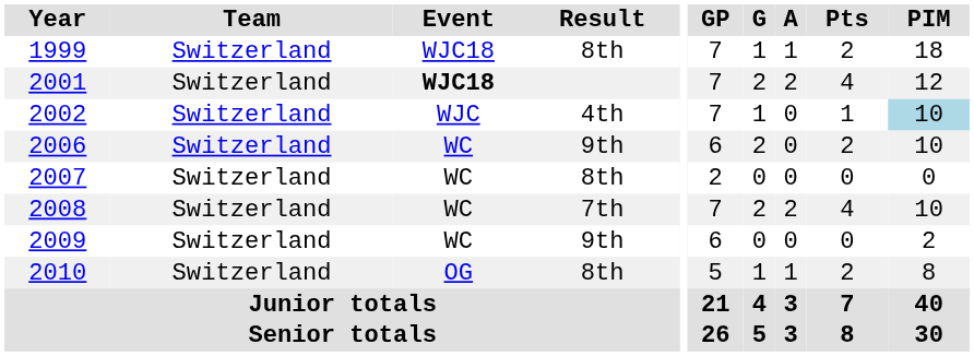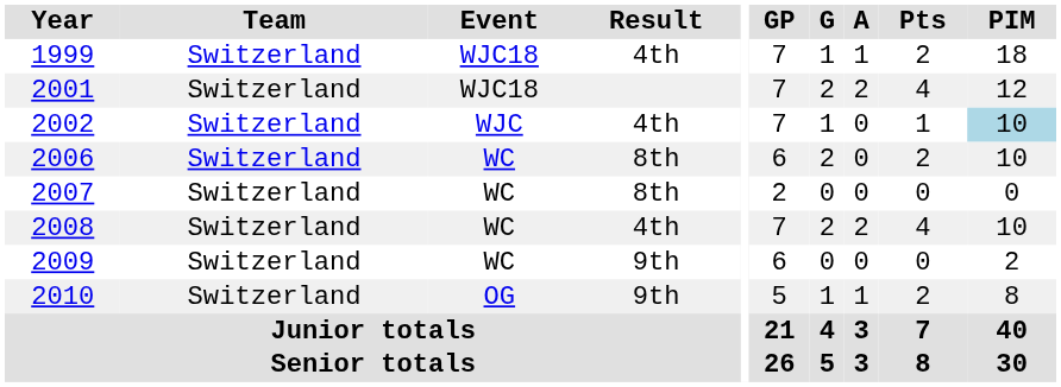 <table border="0" cellpadding="1" cellspacing="0" ID="Table3" style="text-align:center; width:40em">
 <tr ALIGN="center" bgcolor="#e0e0e0">
 <th>Year</th>
 <th>Team</th>
 <th>Event</th>
 <th>Result</th>
 <th rowspan="99" bgcolor="#ffffff"></th>
 <th>GP</th>
 <th>G</th>
 <th>A</th>
 <th>Pts</th>
 <th>PIM</th>
 </tr>
 <tr>
 <td><a href='#'>1999</a></td>
 <td><a href='#'>Switzerland</a></td>
 <td><a href='#'>WJC18</a></td>
-<td>8th</td>
+<td>4th</td>
 <td>7</td>
 <td>1</td>
 <td>1</td>
 <td>2</td>
 <td>18</td>
 </tr>
 <tr bgcolor="#f0f0f0">
 <td><a href='#'>2001</a></td>
 <td>Switzerland</td>
-<td><strong>WJC18</strong></td>
+<td>WJC18</td>
 <td></td>
 <td>7</td>
 <td>2</td>
 <td>2</td>
 <td>4</td>
 <td>12</td>
 </tr>
 <tr>
 <td><a href='#'>2002</a></td>
 <td><a href='#'>Switzerland</a></td>
 <td><a href='#'>WJC</a></td>
 <td>4th</td>
 <td>7</td>
 <td>1</td>
 <td>0</td>
 <td>1</td>
 <td style="background: lightblue;">10</td>
 </tr>
 <tr bgcolor="#f0f0f0">
 <td><a href='#'>2006</a></td>
 <td><a href='#'>Switzerland</a></td>
 <td><a href='#'>WC</a></td>
-<td>9th</td>
+<td>8th</td>
 <td>6</td>
 <td>2</td>
 <td>0</td>
 <td>2</td>
 <td>10</td>
 </tr>
 <tr>
 <td><a href='#'>2007</a></td>
 <td>Switzerland</td>
 <td>WC</td>
 <td>8th</td>
 <td>2</td>
 <td>0</td>
 <td>0</td>
 <td>0</td>
 <td>0</td>
 </tr>
 <tr bgcolor="#f0f0f0">
 <td><a href='#'>2008</a></td>
 <td>Switzerland</td>
 <td>WC</td>
-<td>7th</td>
+<td>4th</td>
 <td>7</td>
 <td>2</td>
 <td>2</td>
 <td>4</td>
 <td>10</td>
 </tr>
 <tr>
 <td><a href='#'>2009</a></td>
 <td>Switzerland</td>
 <td>WC</td>
 <td>9th</td>
 <td>6</td>
 <td>0</td>
 <td>0</td>
 <td>0</td>
 <td>2</td>
 </tr>
 <tr bgcolor="#f0f0f0">
 <td><a href='#'>2010</a></td>
 <td>Switzerland</td>
 <td><a href='#'>OG</a></td>
-<td>8th</td>
+<td>9th</td>
 <td>5</td>
 <td>1</td>
 <td>1</td>
 <td>2</td>
 <td>8</td>
 </tr>
 <tr bgcolor="#e0e0e0">
 <th colspan="4">Junior totals</th>
 <th>21</th>
 <th>4</th>
 <th>3</th>
 <th>7</th>
 <th>40</th>
 </tr>
 <tr bgcolor="#e0e0e0">
 <th colspan="4">Senior totals</th>
 <th>26</th>
 <th>5</th>
 <th>3</th>
 <th>8</th>
 <th>30</th>
 </tr>
 </table>
